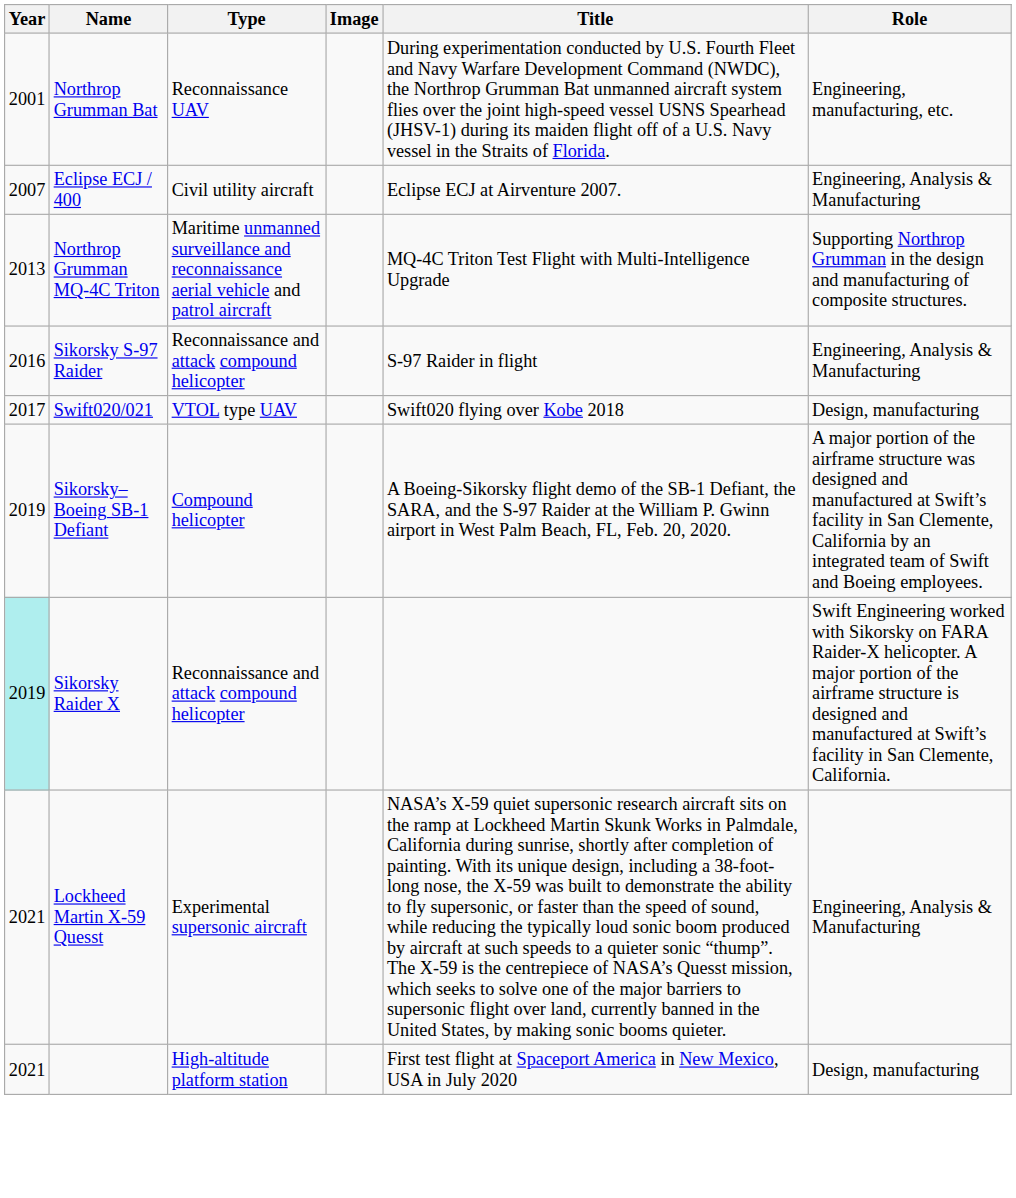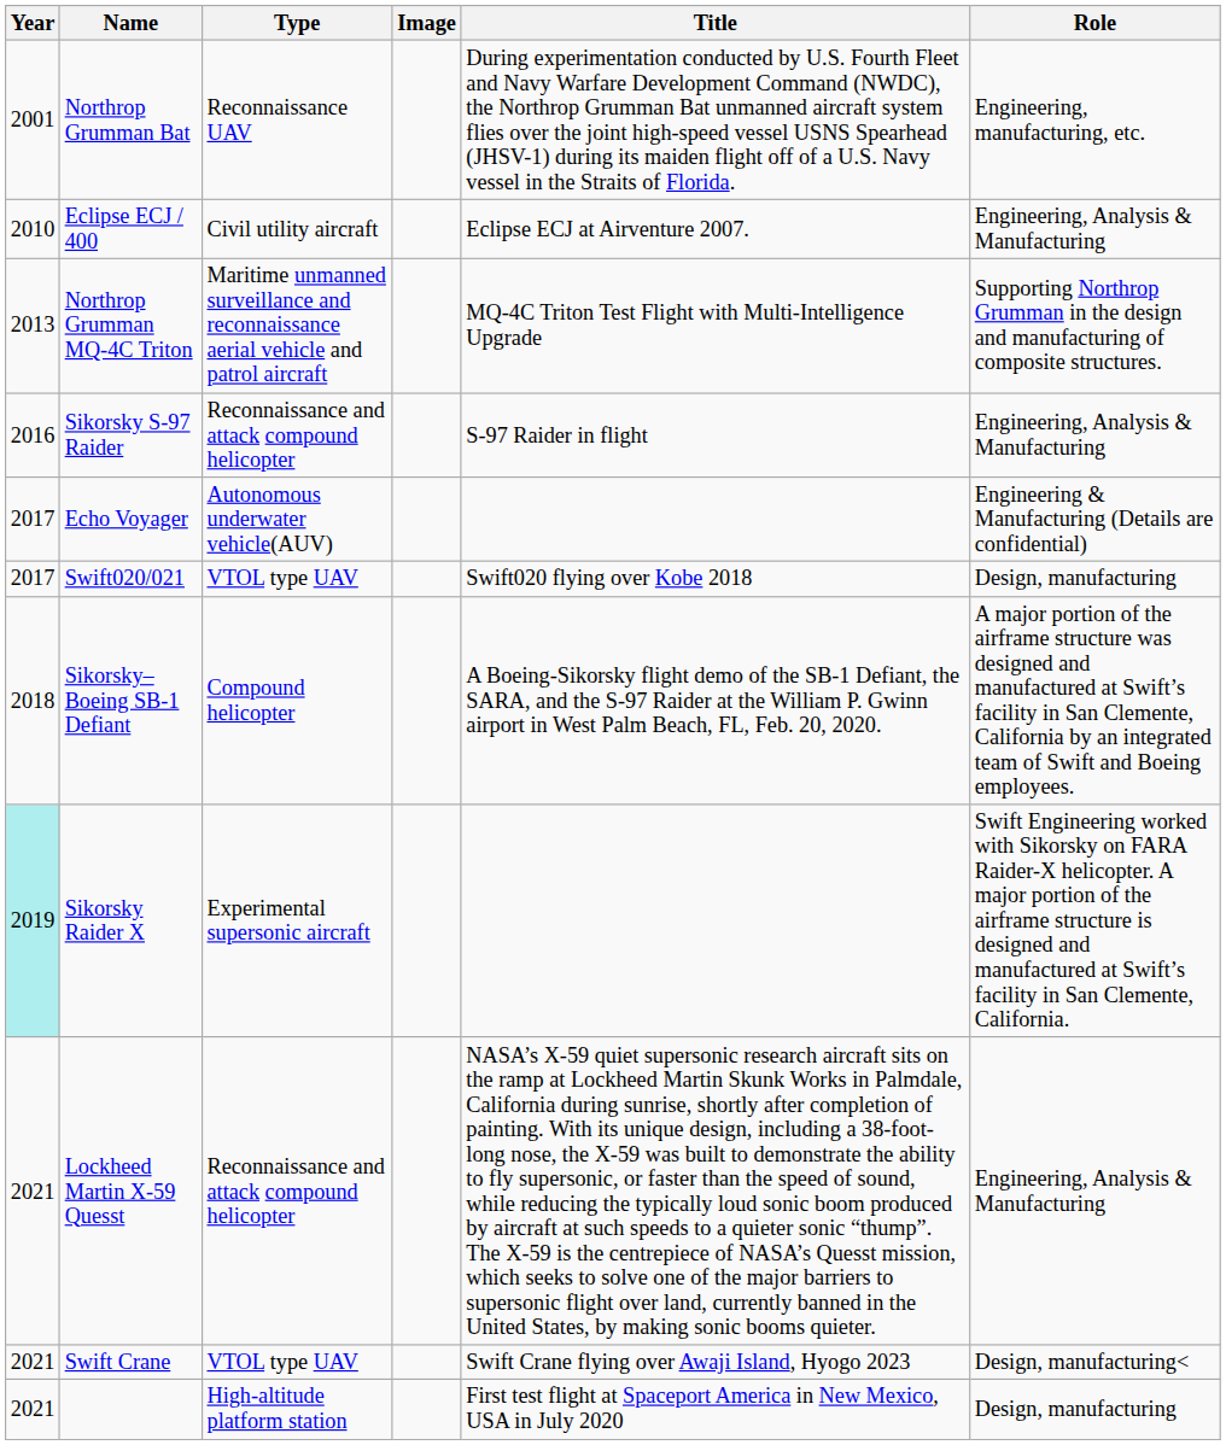 <table class="wikitable"style="margin-left: auto; margin-right: auto; border: none;">
 <tr>
 <th scope="col">Year</th>
 <th scope="col">Name</th>
 <th scope="col">Type</th>
 <th scope="col">Image</th>
 <th scope="col">Title</th>
 <th scope="col">Role</th>
 </tr>
 <tr>
 <td>2001</td>
 <td><a href='#'>Northrop Grumman Bat</a></td>
 <td>Reconnaissance <a href='#'>UAV</a></td>
 <td></td>
 <td>During experimentation conducted by U.S. Fourth Fleet and Navy Warfare Development Command (NWDC), the Northrop Grumman Bat unmanned aircraft system flies over the joint high-speed vessel USNS Spearhead (JHSV-1) during its maiden flight off of a U.S. Navy vessel in the Straits of <a href='#'>Florida</a>.</td>
 <td>Engineering, manufacturing, etc.</td>
 </tr>
 <tr>
-<td>2007</td>
+<td>2010</td>
 <td><a href='#'>Eclipse ECJ / 400</a></td>
 <td>Civil utility aircraft</td>
 <td></td>
 <td>Eclipse ECJ at Airventure 2007.</td>
 <td>Engineering, Analysis &  Manufacturing</td>
 </tr>
 <tr>
 <td>2013</td>
 <td><a href='#'>Northrop Grumman MQ-4C Triton</a></td>
 <td>Maritime <a href='#'>unmanned surveillance and reconnaissance aerial vehicle</a> and <a href='#'>patrol aircraft</a></td>
 <td></td>
 <td>MQ-4C Triton Test Flight with Multi-Intelligence Upgrade</td>
 <td>Supporting <a href='#'>Northrop Grumman</a> in the design and manufacturing of composite structures.</td>
 </tr>
 <tr>
 <td>2016</td>
 <td><a href='#'>Sikorsky S-97 Raider</a></td>
 <td>Reconnaissance and <a href='#'>attack</a> <a href='#'>compound helicopter</a></td>
 <td></td>
 <td>S-97 Raider in flight</td>
 <td>Engineering, Analysis &  Manufacturing</td>
 </tr>
 <tr>
 <td>2017</td>
+<td><a href='#'>Echo Voyager</a></td>
+<td><a href='#'>Autonomous underwater vehicle</a>(AUV)</td>
+<td></td>
+<td></td>
+<td>Engineering & Manufacturing (Details are confidential)</td>
+</tr>
+<tr>
+<td>2017</td>
 <td><a href='#'>Swift020/021</a></td>
 <td><a href='#'>VTOL</a> type <a href='#'>UAV</a></td>
 <td></td>
 <td>Swift020 flying over <a href='#'>Kobe</a> 2018</td>
 <td>Design, manufacturing</td>
 </tr>
 <tr>
-<td>2019</td>
+<td>2018</td>
 <td><a href='#'>Sikorsky–Boeing SB-1 Defiant</a></td>
 <td><a href='#'>Compound helicopter</a></td>
 <td></td>
 <td>A Boeing-Sikorsky flight demo of the SB-1 Defiant, the SARA, and the S-97 Raider at the William P. Gwinn airport in West Palm Beach, FL, Feb. 20, 2020.</td>
 <td>A major portion of the airframe structure was designed and manufactured at Swift’s facility in San Clemente, California by an integrated team of Swift and Boeing employees.</td>
 </tr>
 <tr>
 <td style="background: paleturquoise;">2019</td>
 <td><a href='#'>Sikorsky Raider X</a></td>
-<td>Reconnaissance and <a href='#'>attack</a> <a href='#'>compound helicopter</a></td>
+<td>Experimental <a href='#'>supersonic aircraft</a></td>
 <td></td>
 <td></td>
 <td>Swift Engineering worked with Sikorsky on FARA Raider-X helicopter. A major portion of the airframe structure is designed and manufactured at Swift’s facility in San Clemente, California.</td>
 </tr>
 <tr>
 <td>2021</td>
 <td><a href='#'>Lockheed Martin X-59 Quesst</a></td>
-<td>Experimental <a href='#'>supersonic aircraft</a></td>
+<td>Reconnaissance and <a href='#'>attack</a> <a href='#'>compound helicopter</a></td>
 <td></td>
 <td>NASA’s X-59 quiet supersonic research aircraft sits on the ramp at Lockheed Martin Skunk Works in Palmdale, California during sunrise, shortly after completion of painting. With its unique design, including a 38-foot-long nose, the X-59 was built to demonstrate the ability to fly supersonic, or faster than the speed of sound, while reducing the typically loud sonic boom produced by aircraft at such speeds to a quieter sonic “thump”. The X-59 is the centrepiece of NASA’s Quesst mission, which seeks to solve one of the major barriers to supersonic flight over land, currently banned in the United States, by making sonic booms quieter.</td>
 <td>Engineering, Analysis &  Manufacturing</td>
+</tr>
+<tr>
+<td>2021</td>
+<td><a href='#'>Swift Crane</a></td>
+<td><a href='#'>VTOL</a> type <a href='#'>UAV</a></td>
+<td></td>
+<td>Swift Crane flying over <a href='#'>Awaji Island</a>, Hyogo 2023</td>
+<td>Design, manufacturing<</td>
 </tr>
 <tr>
 <td>2021</td>
 <td></td>
 <td><a href='#'>High-altitude platform station</a></td>
 <td></td>
 <td>First test flight at <a href='#'>Spaceport America</a> in <a href='#'>New Mexico</a>, USA in July 2020</td>
 <td>Design, manufacturing</td>
 </tr>
 </table>
